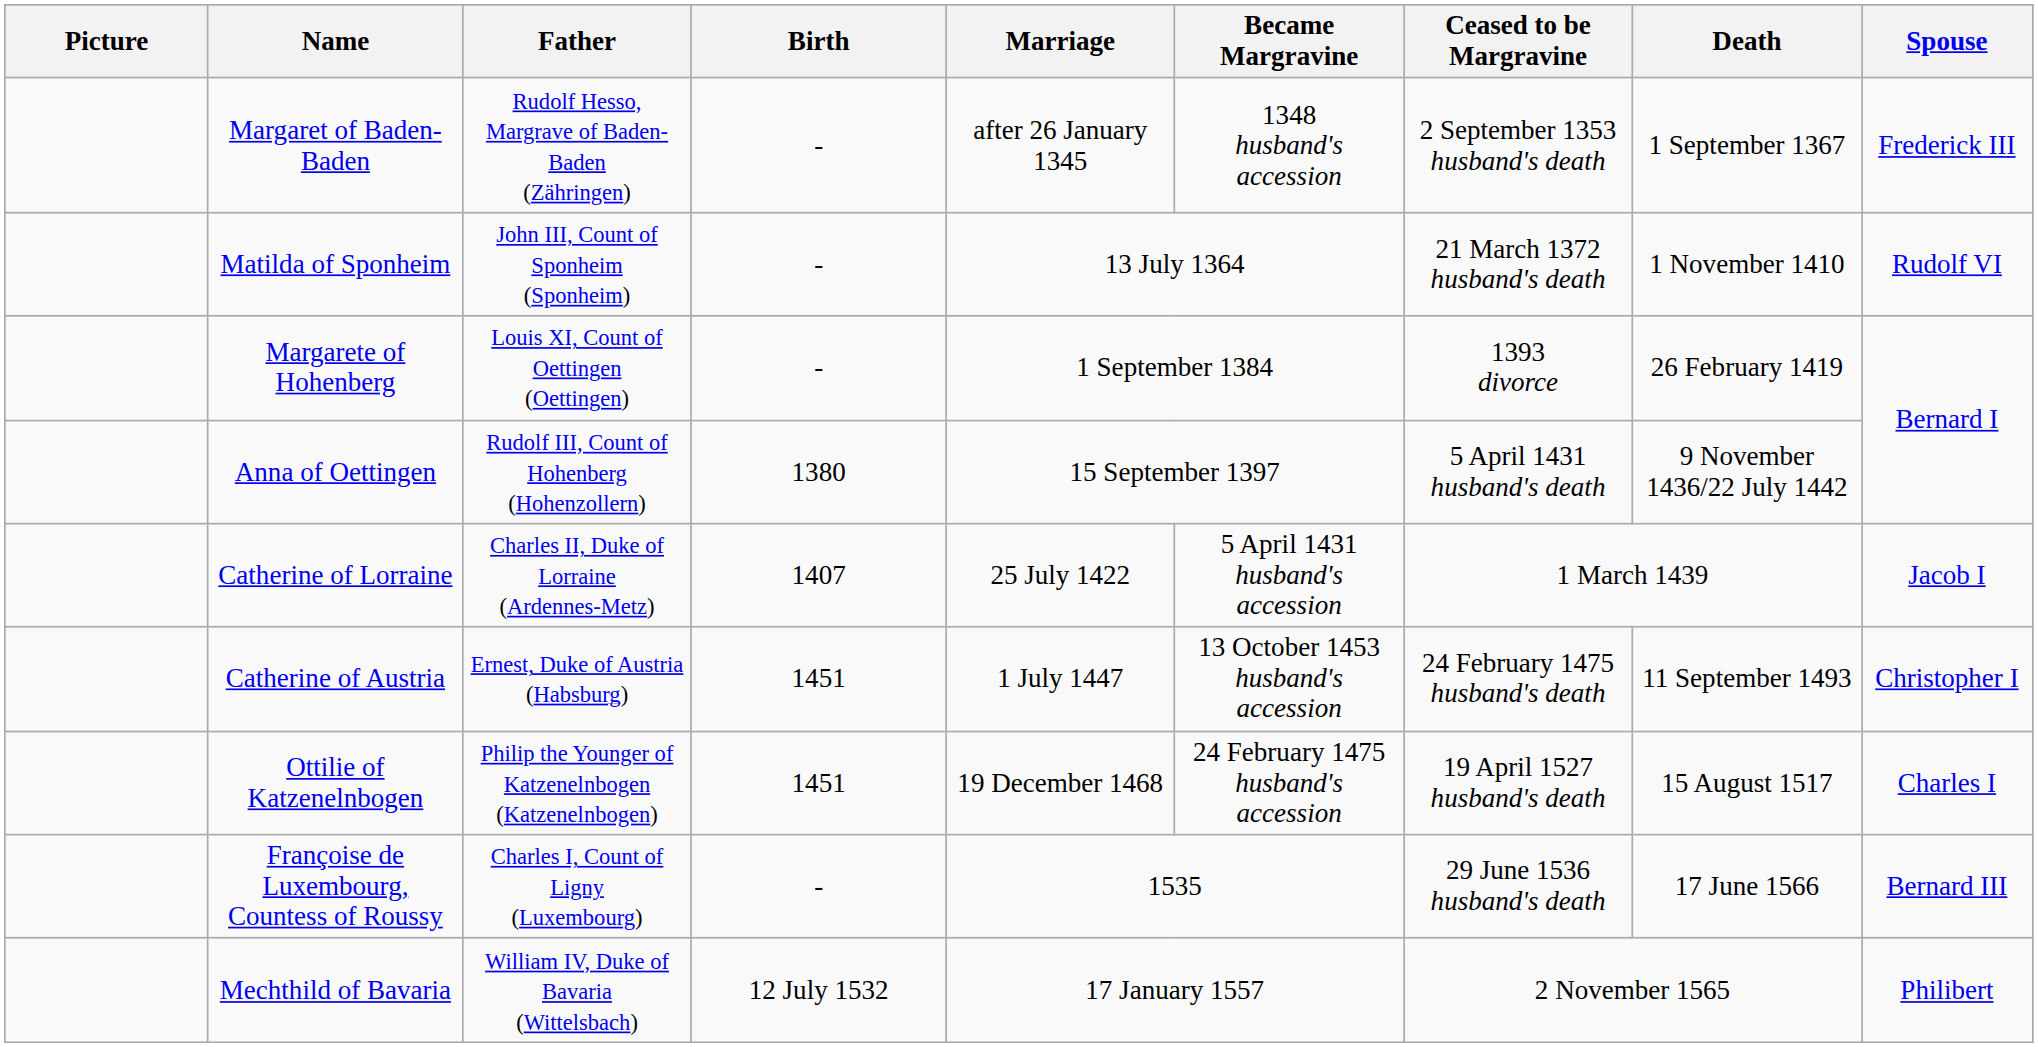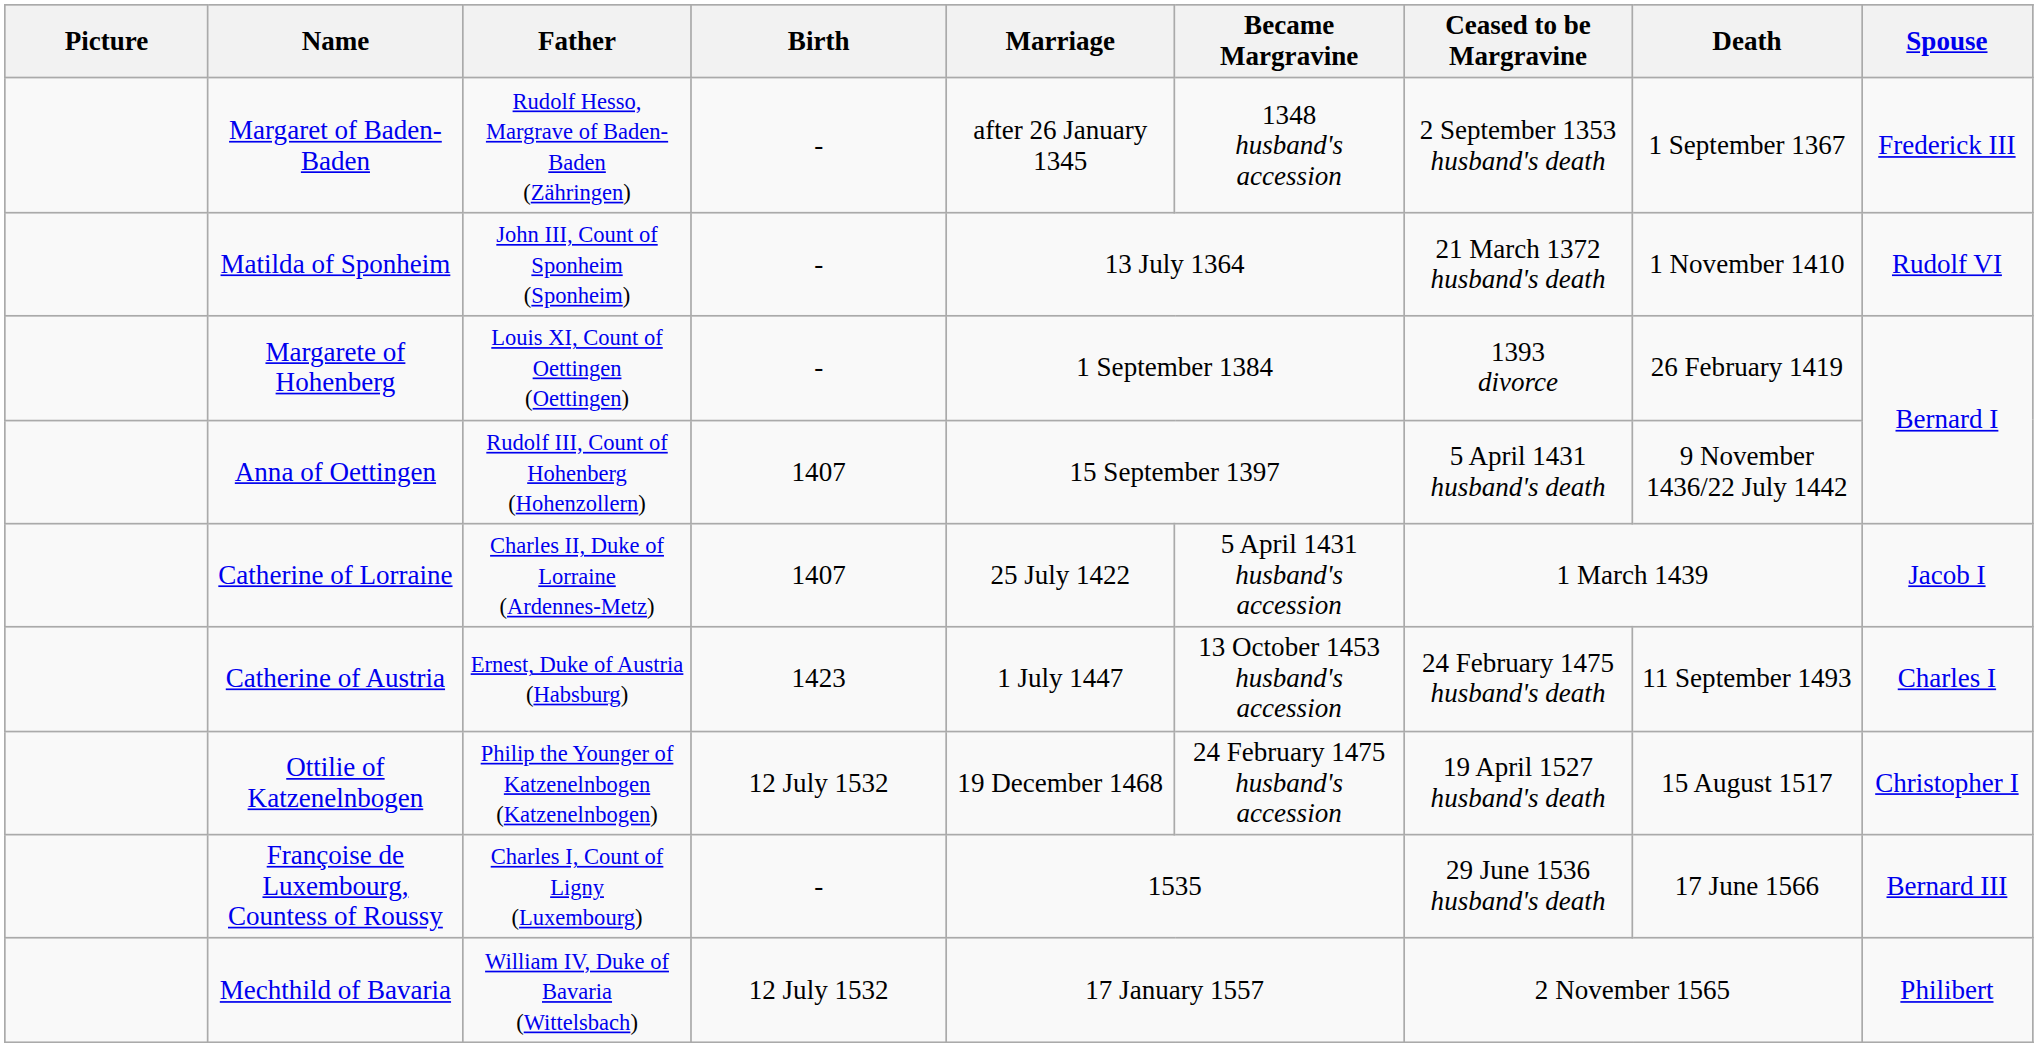 <table width=95% class="wikitable">
 <tr>
 <th width = "8%">Picture</th>
 <th width = "10%">Name</th>
 <th width = "9%">Father</th>
 <th width = "10%">Birth</th>
 <th width = "9%">Marriage</th>
 <th width = "9%">Became Margravine</th>
 <th width = "9%">Ceased to be Margravine</th>
 <th width = "9%">Death</th>
 <th width = "6%"><a href='#'>Spouse</a></th>
 </tr>
 <tr>
 <td align="center"></td>
 <td align="center"><a href='#'>Margaret of Baden-Baden</a></td>
 <td align="center"><small><a href='#'>Rudolf Hesso, Margrave of Baden-Baden</a><br>(<a href='#'>Zähringen</a>)</small></td>
 <td align="center">-</td>
 <td align="center">after 26 January 1345</td>
 <td align="center">1348<br><em>husband's accession</em></td>
 <td align="center">2 September 1353<br><em>husband's death</em></td>
 <td align="center">1 September 1367</td>
 <td align="center"><a href='#'>Frederick III</a></td>
 </tr>
 <tr>
 <td align="center"></td>
 <td align="center"><a href='#'>Matilda of Sponheim</a></td>
 <td align="center"><small><a href='#'>John III, Count of Sponheim</a><br>(<a href='#'>Sponheim</a>)</small></td>
 <td align="center">-</td>
 <td align="center" colspan="2">13 July 1364</td>
 <td align="center">21 March 1372<br><em>husband's death</em></td>
 <td align="center">1 November 1410</td>
 <td align="center"><a href='#'>Rudolf VI</a></td>
 </tr>
 <tr>
 <td align="center"></td>
 <td align="center"><a href='#'>Margarete of Hohenberg</a></td>
 <td align="center"><small><a href='#'>Louis XI, Count of Oettingen</a><br>(<a href='#'>Oettingen</a>)</small></td>
 <td align="center">-</td>
 <td align="center" colspan="2">1 September 1384</td>
 <td align="center">1393<br><em>divorce</em></td>
 <td align="center">26 February 1419</td>
 <td align="center" rowspan="2"><a href='#'>Bernard I</a></td>
 </tr>
 <tr>
 <td align="center"></td>
 <td align="center"><a href='#'>Anna of Oettingen</a></td>
 <td align="center"><small><a href='#'>Rudolf III, Count of Hohenberg</a><br>(<a href='#'>Hohenzollern</a>)</small></td>
-<td align="center">1380</td>
+<td align="center">1407</td>
 <td align="center" colspan="2">15 September 1397</td>
 <td align="center">5 April 1431<br><em>husband's death</em></td>
 <td align="center">9 November 1436/22 July 1442</td>
 </tr>
 <tr>
 <td align="center"></td>
 <td align="center"><a href='#'>Catherine of Lorraine</a></td>
 <td align="center"><small><a href='#'>Charles II, Duke of Lorraine</a><br>(<a href='#'>Ardennes-Metz</a>)</small></td>
 <td align="center">1407</td>
 <td align="center">25 July 1422</td>
 <td align="center">5 April 1431<br><em>husband's accession</em></td>
 <td align="center" colspan="2">1 March 1439</td>
 <td align="center"><a href='#'>Jacob I</a></td>
 </tr>
 <tr>
 <td align="center"></td>
 <td align="center"><a href='#'>Catherine of Austria</a></td>
 <td align="center"><small><a href='#'>Ernest, Duke of Austria</a><br>(<a href='#'>Habsburg</a>)</small></td>
-<td align="center">1451</td>
+<td align="center">1423</td>
 <td align="center">1 July 1447</td>
 <td align="center">13 October 1453<br><em>husband's accession</em></td>
 <td align="center">24 February 1475<br><em>husband's death</em></td>
 <td align="center">11 September 1493</td>
-<td align="center"><a href='#'>Christopher I</a></td>
+<td align="center"><a href='#'>Charles I</a></td>
 </tr>
 <tr>
 <td align="center"></td>
 <td align="center"><a href='#'>Ottilie of Katzenelnbogen</a></td>
 <td align="center"><small><a href='#'>Philip the Younger of Katzenelnbogen</a><br>(<a href='#'>Katzenelnbogen</a>)</small></td>
-<td align="center">1451</td>
+<td align="center">12 July 1532</td>
 <td align="center">19 December 1468</td>
 <td align="center">24 February 1475<br><em>husband's accession</em></td>
 <td align="center">19 April 1527<br><em>husband's death</em></td>
 <td align="center">15 August 1517</td>
-<td align="center"><a href='#'>Charles I</a></td>
+<td align="center"><a href='#'>Christopher I</a></td>
 </tr>
 <tr>
 <td align="center"></td>
 <td align="center"><a href='#'>Françoise de Luxembourg, Countess of Roussy</a></td>
 <td align="center"><small><a href='#'>Charles I, Count of Ligny</a><br>(<a href='#'>Luxembourg</a>)</small></td>
 <td align="center">-</td>
 <td align="center" colspan="2">1535</td>
 <td align="center">29 June 1536<br><em>husband's death</em></td>
 <td align="center">17 June 1566</td>
 <td align="center"><a href='#'>Bernard III</a></td>
 </tr>
 <tr>
 <td align="center"></td>
 <td align="center"><a href='#'>Mechthild of Bavaria</a></td>
 <td align="center"><small><a href='#'>William IV, Duke of Bavaria</a><br>(<a href='#'>Wittelsbach</a>)</small></td>
 <td align="center">12 July 1532</td>
 <td align="center" colspan="2">17 January 1557</td>
 <td align="center" colspan="2">2 November 1565</td>
 <td align="center"><a href='#'>Philibert</a></td>
 </tr>
 <tr>
 </tr>
 </table>
